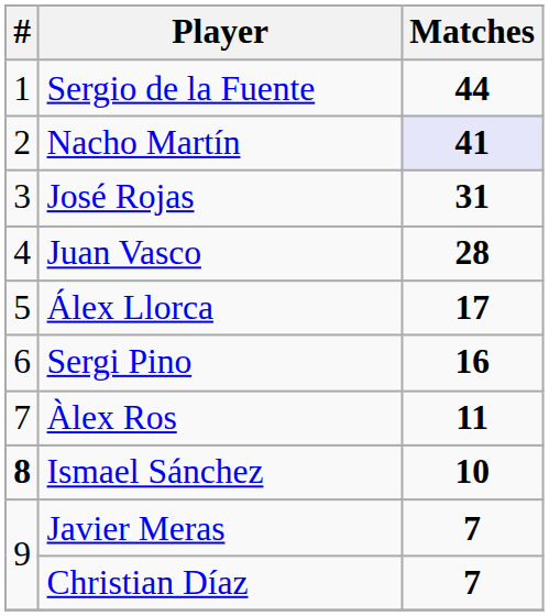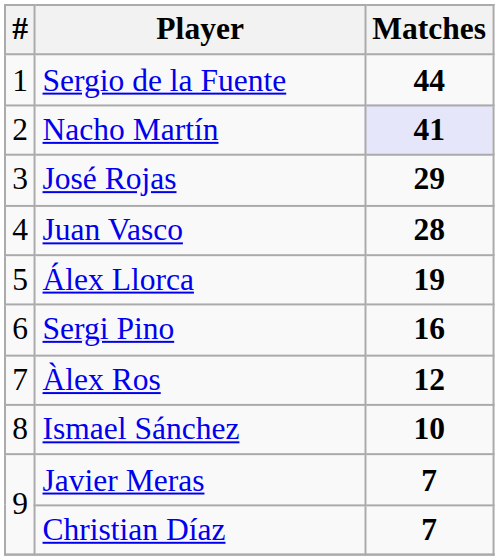 <table class="wikitable sortable" style="text-align:center;">
 <tr>
 <th>#</th>
 <th style="width:160px;">Player</th>
 <th>Matches</th>
 </tr>
 <tr>
 <td>1</td>
 <td align=left><a href='#'>Sergio de la Fuente</a></td>
 <td><strong>44</strong></td>
 </tr>
 <tr>
 <td>2</td>
 <td align=left><a href='#'>Nacho Martín</a></td>
 <td style="background: lavender;"><strong>41</strong></td>
 </tr>
 <tr>
 <td>3</td>
 <td align=left><a href='#'>José Rojas</a></td>
-<td><strong>31</strong></td>
+<td><strong>29</strong></td>
 </tr>
 <tr>
 <td>4</td>
 <td align=left><a href='#'>Juan Vasco</a></td>
 <td><strong>28</strong></td>
 </tr>
 <tr>
 <td>5</td>
 <td align=left><a href='#'>Álex Llorca</a></td>
-<td><strong>17</strong></td>
+<td><strong>19</strong></td>
 </tr>
 <tr>
 <td>6</td>
 <td align=left><a href='#'>Sergi Pino</a></td>
 <td><strong>16</strong></td>
 </tr>
 <tr>
 <td>7</td>
 <td align=left><a href='#'>Àlex Ros</a></td>
-<td><strong>11</strong></td>
+<td><strong>12</strong></td>
 </tr>
 <tr>
-<td><strong>8</strong></td>
+<td>8</td>
 <td align=left><a href='#'>Ismael Sánchez</a></td>
 <td><strong>10</strong></td>
 </tr>
 <tr>
 <td rowspan=2>9</td>
 <td align=left><a href='#'>Javier Meras</a></td>
 <td><strong>7</strong></td>
 </tr>
 <tr>
 <td align=left><a href='#'>Christian Díaz</a></td>
 <td><strong>7</strong></td>
 </tr>
 <tr>
 </tr>
 </table>
